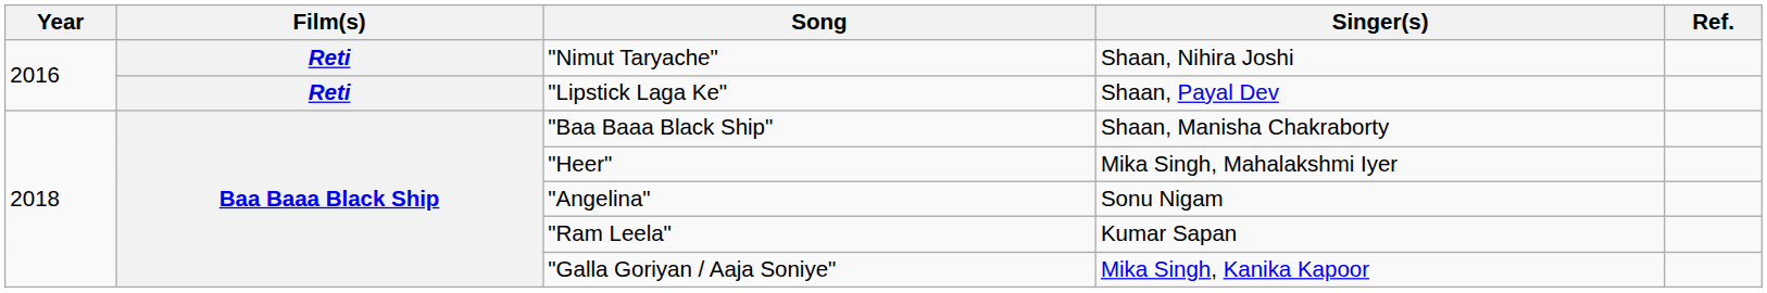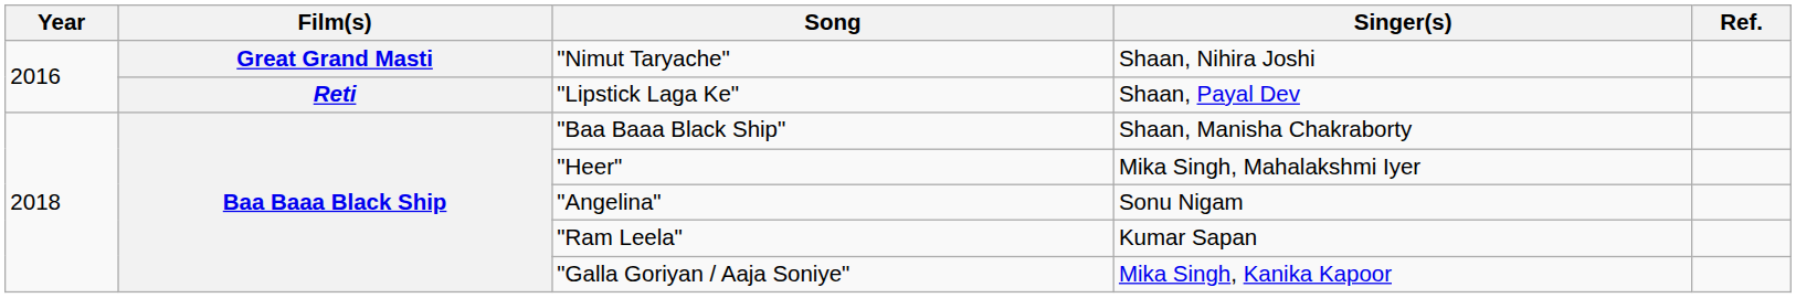 <table class="wikitable plainrowheaders" style="width:100%">
 <tr>
 <th scope="col">Year</th>
 <th scope="col">Film(s)</th>
 <th scope="col">Song</th>
 <th scope="col">Singer(s)</th>
 <th scope="col">Ref.</th>
 </tr>
 <tr>
 <td rowspan="2">2016</td>
-<th><em><a href='#'>Reti</a></th>
+<th></em><a href='#'>Great Grand Masti</a><em></th>
 <td>"Nimut Taryache"</td>
 <td>Shaan, Nihira Joshi</td>
 <td></td>
 </tr>
 <tr>
 <th><em><a href='#'>Reti</a></th>
 <td>"Lipstick Laga Ke"</td>
 <td>Shaan, <a href='#'>Payal Dev</a></td>
 <td></td>
 </tr>
 <tr>
 <td rowspan="5">2018</td>
 <th rowspan="5"></em><a href='#'>Baa Baaa Black Ship</a><em></th>
 <td>"Baa Baaa Black Ship"</td>
 <td>Shaan, Manisha Chakraborty</td>
 <td></td>
 </tr>
 <tr>
 <td>"Heer"</td>
 <td>Mika Singh, Mahalakshmi Iyer</td>
 <td></td>
 </tr>
 <tr>
 <td>"Angelina"</td>
 <td>Sonu Nigam</td>
 <td></td>
 </tr>
 <tr>
 <td>"Ram Leela"</td>
 <td>Kumar Sapan</td>
 <td></td>
 </tr>
 <tr>
 <td>"Galla Goriyan / Aaja Soniye"</td>
 <td><a href='#'>Mika Singh</a>, <a href='#'>Kanika Kapoor</a></td>
 <td></td>
 </tr>
 </table>
